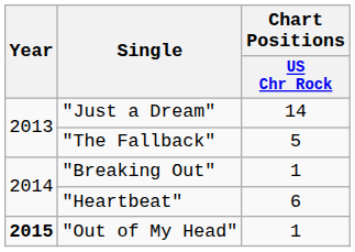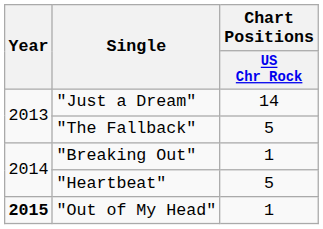 <table class="wikitable" style="text-align:center;">
 <tr>
 <th rowspan="2">Year</th>
 <th rowspan="2">Single</th>
 <th colspan="1">Chart Positions</th>
 </tr>
 <tr style="font-size:smaller;">
 <th width="45"><a href='#'>US<br>Chr Rock</a><br></th>
 </tr>
 <tr>
 <td rowspan="2">2013</td>
 <td align="left">"Just a Dream"</td>
 <td>14</td>
 </tr>
 <tr>
 <td align="left">"The Fallback"</td>
 <td>5</td>
 </tr>
 <tr>
 <td rowspan="2">2014</td>
 <td align="left">"Breaking Out"</td>
 <td>1</td>
 </tr>
 <tr>
 <td align="left">"Heartbeat"</td>
-<td>6</td>
+<td>5</td>
 </tr>
 <tr>
 <td><strong>2015</strong></td>
 <td align="left">"Out of My Head"</td>
 <td>1</td>
 </tr>
 </table>
